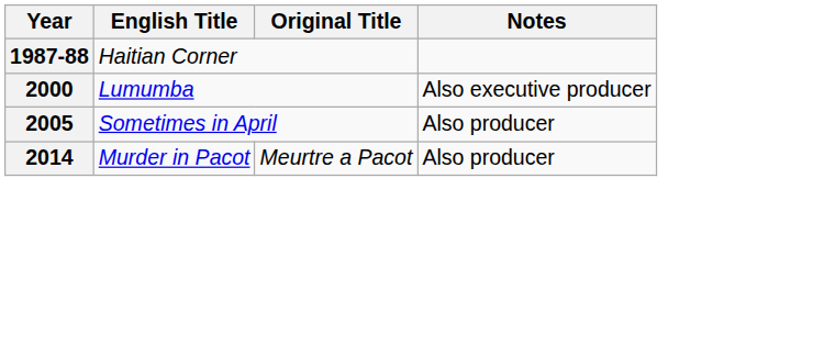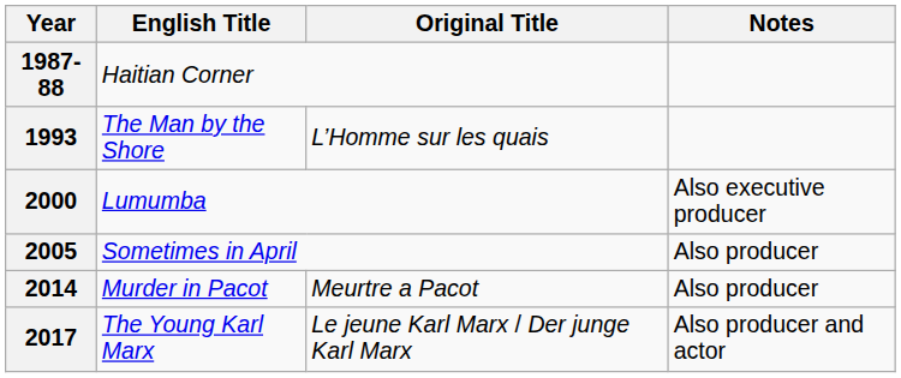 <table class="wikitable">
 <tr>
 <th>Year</th>
 <th>English Title</th>
 <th>Original Title</th>
 <th>Notes</th>
 </tr>
 <tr>
 <th>1987-88</th>
 <td colspan="2"><em>Haitian Corner</em></td>
+<td></td>
+</tr>
+<tr>
+<th>1993</th>
+<td><a href='#'><em>The Man by the Shore</em></a></td>
+<td><em>L’Homme sur les quais</em></td>
 <td></td>
 </tr>
 <tr>
 <th>2000</th>
 <td colspan="2"><em><a href='#'>Lumumba</a></em></td>
 <td>Also executive producer</td>
 </tr>
 <tr>
 <th>2005</th>
 <td colspan="2"><em><a href='#'>Sometimes in April</a></em></td>
 <td>Also producer</td>
 </tr>
 <tr>
 <th>2014</th>
 <td><a href='#'><em>Murder in Pacot</em></a></td>
 <td><em>Meurtre a Pacot</em></td>
 <td>Also producer</td>
 </tr>
+<tr>
+<th>2017</th>
+<td><em><a href='#'>The Young Karl Marx</a></em></td>
+<td><em>Le jeune Karl Marx</em> / <em>Der junge Karl Marx</em></td>
+<td>Also producer and actor</td>
+</tr>
 </table>
